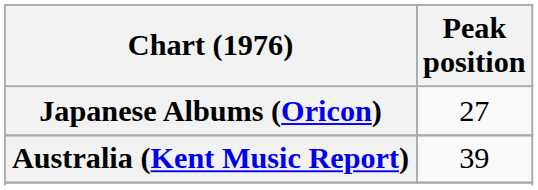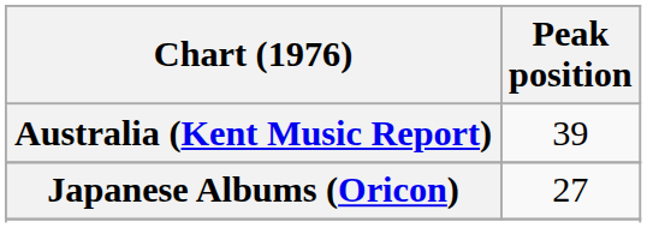 <table class="wikitable sortable plainrowheaders" style="text-align:center">
 <tr>
 <th scope="col">Chart (1976)</th>
 <th scope="col">Peak<br>position</th>
 </tr>
 <tr>
-<th scope="row">Japanese Albums (<a href='#'>Oricon</a>)</th>
-<td>27</td>
+<th scope="row">Australia (<a href='#'>Kent Music Report</a>)</th>
+<td>39</td>
 </tr>
 <tr>
 </tr>
 <tr>
 </tr>
 <tr>
-<th scope="row">Australia (<a href='#'>Kent Music Report</a>)</th>
-<td>39</td>
+<th scope="row">Japanese Albums (<a href='#'>Oricon</a>)</th>
+<td>27</td>
 </tr>
 <tr>
 </tr>
 <tr>
 </tr>
 <tr>
 </tr>
 <tr>
 </tr>
 <tr>
 </tr>
 </table>
